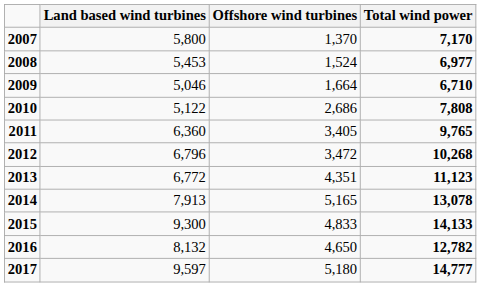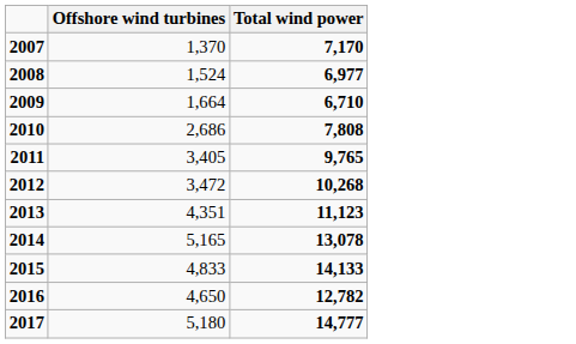 <table class="wikitable" style="text-align: right">
 <tr>
 <td></td>
-<th>Land based wind turbines</th>
 <th>Offshore wind turbines</th>
 <th>Total wind power</th>
 </tr>
 <tr>
 <td><strong>2007</strong></td>
-<td>5,800</td>
 <td>1,370</td>
 <td><strong>7,170</strong></td>
 </tr>
 <tr>
 <td><strong>2008</strong></td>
-<td>5,453</td>
 <td>1,524</td>
 <td><strong>6,977</strong></td>
 </tr>
 <tr>
 <td><strong>2009</strong></td>
-<td>5,046</td>
 <td>1,664</td>
 <td><strong>6,710</strong></td>
 </tr>
 <tr>
 <td><strong>2010</strong></td>
-<td>5,122</td>
 <td>2,686</td>
 <td><strong>7,808</strong></td>
 </tr>
 <tr>
 <td><strong>2011</strong></td>
-<td>6,360</td>
 <td>3,405</td>
 <td><strong>9,765</strong></td>
 </tr>
 <tr>
 <td><strong>2012</strong></td>
-<td>6,796</td>
 <td>3,472</td>
 <td><strong>10,268</strong></td>
 </tr>
 <tr>
 <td><strong>2013</strong></td>
-<td>6,772</td>
 <td>4,351</td>
 <td><strong>11,123</strong></td>
 </tr>
 <tr>
 <td><strong>2014</strong></td>
-<td>7,913</td>
 <td>5,165</td>
 <td><strong>13,078</strong></td>
 </tr>
 <tr>
 <td><strong>2015</strong></td>
-<td>9,300</td>
 <td>4,833</td>
 <td><strong>14,133</strong></td>
 </tr>
 <tr>
 <td><strong>2016</strong></td>
-<td>8,132</td>
 <td>4,650</td>
 <td><strong>12,782</strong></td>
 </tr>
 <tr>
 <td><strong>2017</strong></td>
-<td>9,597</td>
 <td>5,180</td>
 <td><strong>14,777</strong></td>
 </tr>
 </table>
